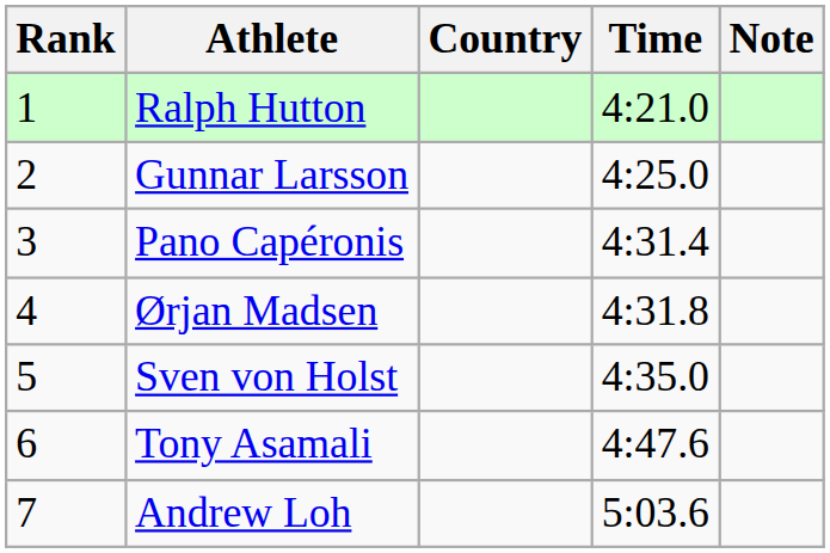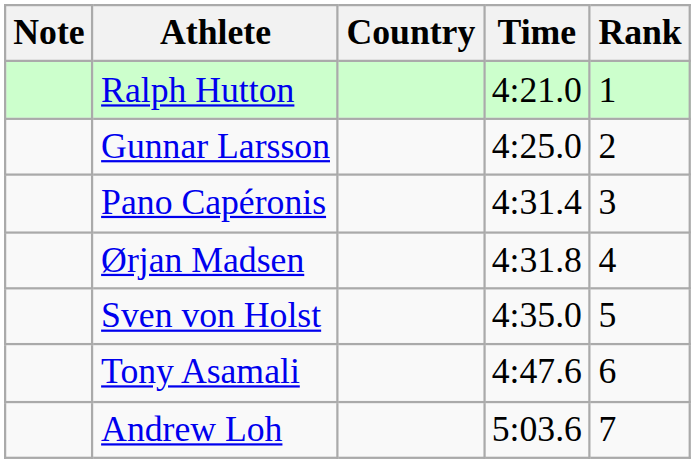 <table class="wikitable sortable">
 <tr>
-<th>Rank</th>
+<th>Note</th>
 <th>Athlete</th>
 <th>Country</th>
 <th>Time</th>
-<th>Note</th>
+<th>Rank</th>
 </tr>
 <tr bgcolor=#CCFFCC>
-<td>1</td>
+<td></td>
 <td><a href='#'>Ralph Hutton</a></td>
 <td></td>
 <td>4:21.0</td>
-<td></td>
+<td>1</td>
 </tr>
 <tr>
-<td>2</td>
+<td></td>
 <td><a href='#'>Gunnar Larsson</a></td>
 <td></td>
 <td>4:25.0</td>
-<td></td>
+<td>2</td>
 </tr>
 <tr>
-<td>3</td>
+<td></td>
 <td><a href='#'>Pano Capéronis</a></td>
 <td></td>
 <td>4:31.4</td>
-<td></td>
+<td>3</td>
 </tr>
 <tr>
-<td>4</td>
+<td></td>
 <td><a href='#'>Ørjan Madsen</a></td>
 <td></td>
 <td>4:31.8</td>
-<td></td>
+<td>4</td>
 </tr>
 <tr>
-<td>5</td>
+<td></td>
 <td><a href='#'>Sven von Holst</a></td>
 <td></td>
 <td>4:35.0</td>
-<td></td>
+<td>5</td>
 </tr>
 <tr>
-<td>6</td>
+<td></td>
 <td><a href='#'>Tony Asamali</a></td>
 <td></td>
 <td>4:47.6</td>
-<td></td>
+<td>6</td>
 </tr>
 <tr>
-<td>7</td>
+<td></td>
 <td><a href='#'>Andrew Loh</a></td>
 <td></td>
 <td>5:03.6</td>
-<td></td>
+<td>7</td>
 </tr>
 </table>
